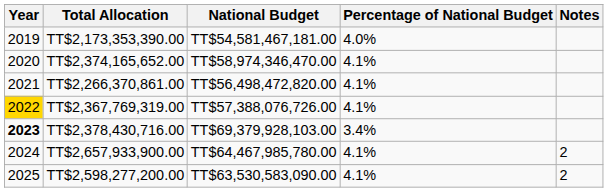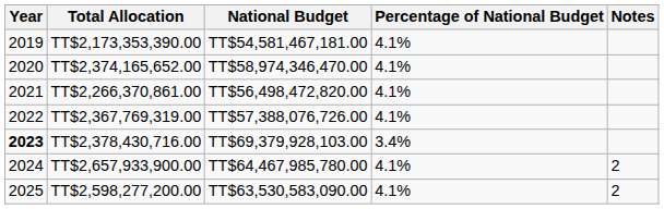 <table class="wikitable">
 <tr>
 <th>Year</th>
 <th>Total Allocation</th>
 <th>National Budget</th>
 <th>Percentage of National Budget</th>
 <th>Notes</th>
 </tr>
 <tr>
 <td>2019</td>
 <td>TT$2,173,353,390.00</td>
 <td>TT$54,581,467,181.00</td>
-<td>4.0%</td>
+<td>4.1%</td>
 <td></td>
 </tr>
 <tr>
 <td>2020</td>
 <td>TT$2,374,165,652.00</td>
 <td>TT$58,974,346,470.00</td>
 <td>4.1%</td>
 <td></td>
 </tr>
 <tr>
 <td>2021</td>
 <td>TT$2,266,370,861.00</td>
 <td>TT$56,498,472,820.00</td>
 <td>4.1%</td>
 <td></td>
 </tr>
 <tr>
-<td style="background: gold;">2022</td>
+<td>2022</td>
 <td>TT$2,367,769,319.00</td>
 <td>TT$57,388,076,726.00</td>
 <td>4.1%</td>
 <td></td>
 </tr>
 <tr>
 <td><strong>2023</strong></td>
 <td>TT$2,378,430,716.00</td>
 <td>TT$69,379,928,103.00</td>
 <td>3.4%</td>
 <td></td>
 </tr>
 <tr>
 <td>2024</td>
 <td>TT$2,657,933,900.00</td>
 <td>TT$64,467,985,780.00</td>
 <td>4.1%</td>
 <td>2</td>
 </tr>
 <tr>
 <td>2025</td>
 <td>TT$2,598,277,200.00</td>
 <td>TT$63,530,583,090.00</td>
 <td>4.1%</td>
 <td>2</td>
 </tr>
 </table>
